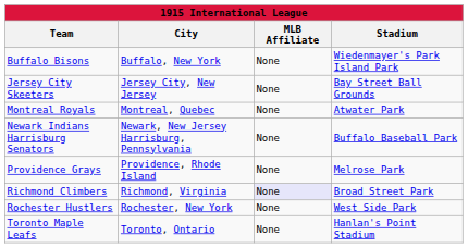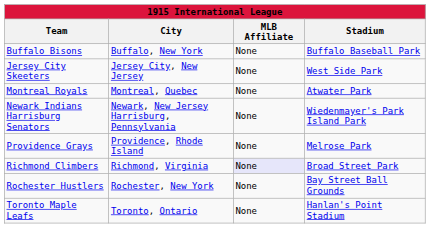 <table class="wikitable" style="width:auto">
 <tr>
 <td bgcolor="#DC143C" align="center" colspan="7"><strong><span>1915 International League</span></strong></td>
 </tr>
 <tr>
 <th>Team</th>
 <th>City</th>
 <th>MLB Affiliate</th>
 <th>Stadium</th>
 </tr>
 <tr>
 <td><a href='#'>Buffalo Bisons</a></td>
 <td><a href='#'>Buffalo</a>, <a href='#'>New York</a></td>
 <td>None</td>
-<td><a href='#'>Wiedenmayer's Park</a> <br> <a href='#'>Island Park</a></td>
+<td><a href='#'>Buffalo Baseball Park</a></td>
 </tr>
 <tr>
 <td><a href='#'>Jersey City Skeeters</a></td>
 <td><a href='#'>Jersey City</a>, <a href='#'>New Jersey</a></td>
 <td>None</td>
-<td><a href='#'>Bay Street Ball Grounds</a></td>
+<td><a href='#'>West Side Park</a></td>
 </tr>
 <tr>
 <td><a href='#'>Montreal Royals</a></td>
 <td><a href='#'>Montreal</a>, <a href='#'>Quebec</a></td>
 <td>None</td>
 <td><a href='#'>Atwater Park</a></td>
 </tr>
 <tr>
 <td><a href='#'>Newark Indians</a> <br> <a href='#'>Harrisburg Senators</a></td>
 <td><a href='#'>Newark</a>, <a href='#'>New Jersey</a> <br> <a href='#'>Harrisburg</a>, <a href='#'>Pennsylvania</a></td>
 <td>None</td>
-<td><a href='#'>Buffalo Baseball Park</a></td>
+<td><a href='#'>Wiedenmayer's Park</a> <br> <a href='#'>Island Park</a></td>
 </tr>
 <tr>
 <td><a href='#'>Providence Grays</a></td>
 <td><a href='#'>Providence</a>, <a href='#'>Rhode Island</a></td>
 <td>None</td>
 <td><a href='#'>Melrose Park</a></td>
 </tr>
 <tr>
 <td><a href='#'>Richmond Climbers</a></td>
 <td><a href='#'>Richmond</a>, <a href='#'>Virginia</a></td>
 <td style="background: lavender;">None</td>
 <td><a href='#'>Broad Street Park</a></td>
 </tr>
 <tr>
 <td><a href='#'>Rochester Hustlers</a></td>
 <td><a href='#'>Rochester</a>, <a href='#'>New York</a></td>
 <td>None</td>
-<td><a href='#'>West Side Park</a></td>
+<td><a href='#'>Bay Street Ball Grounds</a></td>
 </tr>
 <tr>
 <td><a href='#'>Toronto Maple Leafs</a></td>
 <td><a href='#'>Toronto</a>, <a href='#'>Ontario</a></td>
 <td>None</td>
 <td><a href='#'>Hanlan's Point Stadium</a></td>
 </tr>
 </table>
